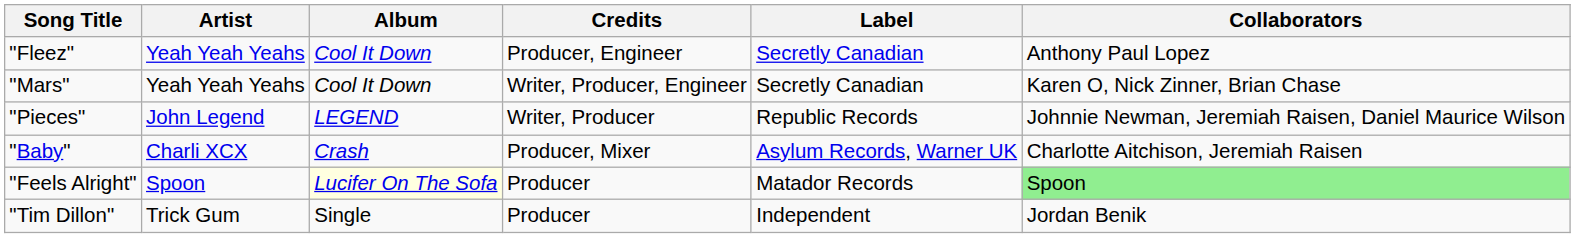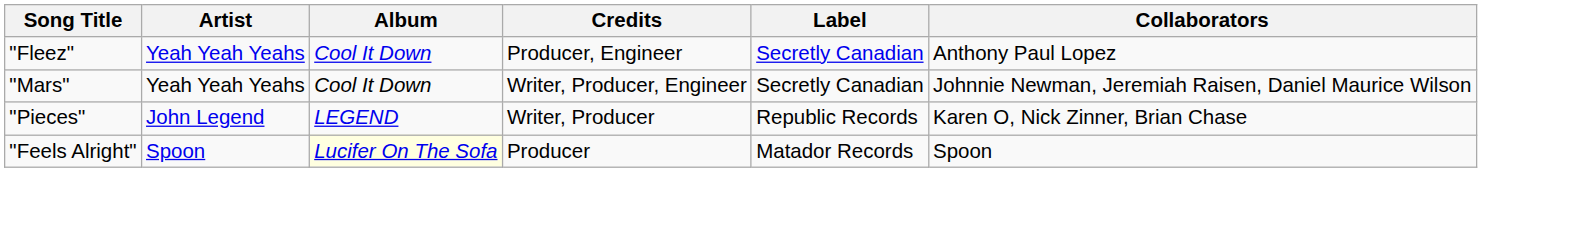 <table class="wikitable">
 <tr>
 <th>Song Title</th>
 <th>Artist</th>
 <th>Album</th>
 <th>Credits</th>
 <th>Label</th>
 <th>Collaborators</th>
 </tr>
 <tr>
 <td>"Fleez"</td>
 <td><a href='#'>Yeah Yeah Yeahs</a></td>
 <td><em><a href='#'>Cool It Down</a></em></td>
 <td>Producer, Engineer</td>
 <td><a href='#'>Secretly Canadian</a></td>
 <td>Anthony Paul Lopez</td>
 </tr>
 <tr>
 <td>"Mars"</td>
 <td>Yeah Yeah Yeahs</td>
 <td><em>Cool It Down</em></td>
 <td>Writer, Producer, Engineer</td>
 <td>Secretly Canadian</td>
-<td>Karen O, Nick Zinner, Brian Chase</td>
+<td>Johnnie Newman, Jeremiah Raisen, Daniel Maurice Wilson</td>
 </tr>
 <tr>
 <td>"Pieces"</td>
 <td><a href='#'>John Legend</a></td>
 <td><a href='#'><em>LEGEND</em></a></td>
 <td>Writer, Producer</td>
 <td>Republic Records</td>
-<td>Johnnie Newman, Jeremiah Raisen, Daniel Maurice Wilson</td>
-</tr>
-<tr>
-<td>"<a href='#'>Baby</a>"</td>
-<td><a href='#'>Charli XCX</a></td>
-<td><a href='#'><em>Crash</em></a></td>
-<td>Producer, Mixer</td>
-<td><a href='#'>Asylum Records</a>, <a href='#'>Warner UK</a></td>
-<td>Charlotte Aitchison, Jeremiah Raisen</td>
+<td>Karen O, Nick Zinner, Brian Chase</td>
 </tr>
 <tr>
 <td>"Feels Alright"</td>
 <td><a href='#'>Spoon</a></td>
 <td style="background: lightyellow;"><a href='#'><em>Lucifer On The Sofa</em></a></td>
 <td>Producer</td>
 <td>Matador Records</td>
-<td style="background: lightgreen;">Spoon</td>
-</tr>
-<tr>
-<td>"Tim Dillon"</td>
-<td>Trick Gum</td>
-<td>Single</td>
-<td>Producer</td>
-<td>Independent</td>
-<td>Jordan Benik</td>
+<td>Spoon</td>
 </tr>
 </table>
